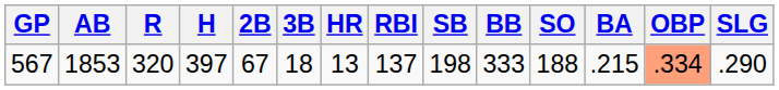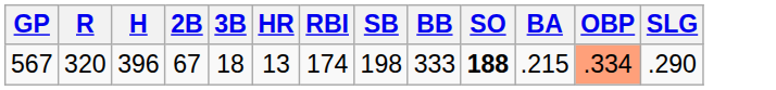 <table class="wikitable">
 <tr>
 <th><a href='#'>GP</a></th>
-<th><a href='#'>AB</a></th>
 <th><a href='#'>R</a></th>
 <th><a href='#'>H</a></th>
 <th><a href='#'>2B</a></th>
 <th><a href='#'>3B</a></th>
 <th><a href='#'>HR</a></th>
 <th><a href='#'>RBI</a></th>
 <th><a href='#'>SB</a></th>
 <th><a href='#'>BB</a></th>
 <th><a href='#'>SO</a></th>
 <th><a href='#'>BA</a></th>
 <th><a href='#'>OBP</a></th>
 <th><a href='#'>SLG</a></th>
 </tr>
 <tr align=center>
 <td>567</td>
-<td>1853</td>
 <td>320</td>
-<td>397</td>
+<td>396</td>
 <td>67</td>
 <td>18</td>
 <td>13</td>
-<td>137</td>
+<td>174</td>
 <td>198</td>
 <td>333</td>
-<td>188</td>
+<td><strong>188</strong></td>
 <td>.215</td>
 <td style="background: lightsalmon;">.334</td>
 <td>.290</td>
 </tr>
 </table>
